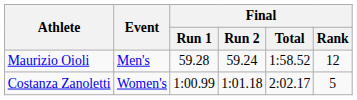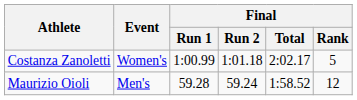 <table class="wikitable" style="font-size:90%">
 <tr>
 <th rowspan="2">Athlete</th>
 <th rowspan="2">Event</th>
 <th colspan="4">Final</th>
 </tr>
 <tr>
 <th>Run 1</th>
 <th>Run 2</th>
 <th>Total</th>
 <th>Rank</th>
 </tr>
 <tr>
+<td><a href='#'>Costanza Zanoletti</a></td>
+<td><a href='#'>Women's</a></td>
+<td align="center">1:00.99</td>
+<td align="center">1:01.18</td>
+<td align="center">2:02.17</td>
+<td align="center">5</td>
+</tr>
+<tr>
 <td><a href='#'>Maurizio Oioli</a></td>
 <td><a href='#'>Men's</a></td>
 <td align="center">59.28</td>
 <td align="center">59.24</td>
 <td align="center">1:58.52</td>
 <td align="center">12</td>
 </tr>
-<tr>
-<td><a href='#'>Costanza Zanoletti</a></td>
-<td><a href='#'>Women's</a></td>
-<td align="center">1:00.99</td>
-<td align="center">1:01.18</td>
-<td align="center">2:02.17</td>
-<td align="center">5</td>
-</tr>
 </table>
